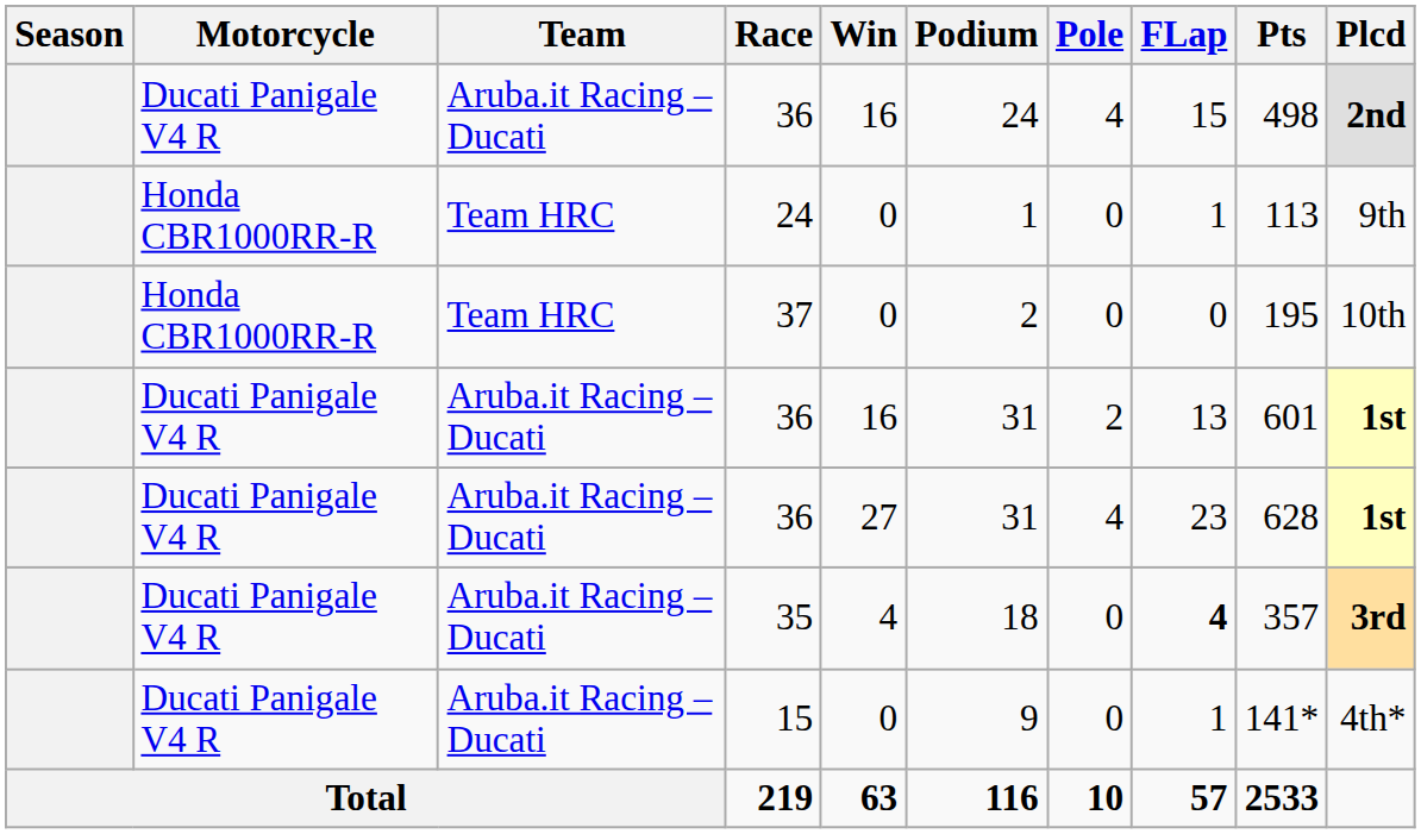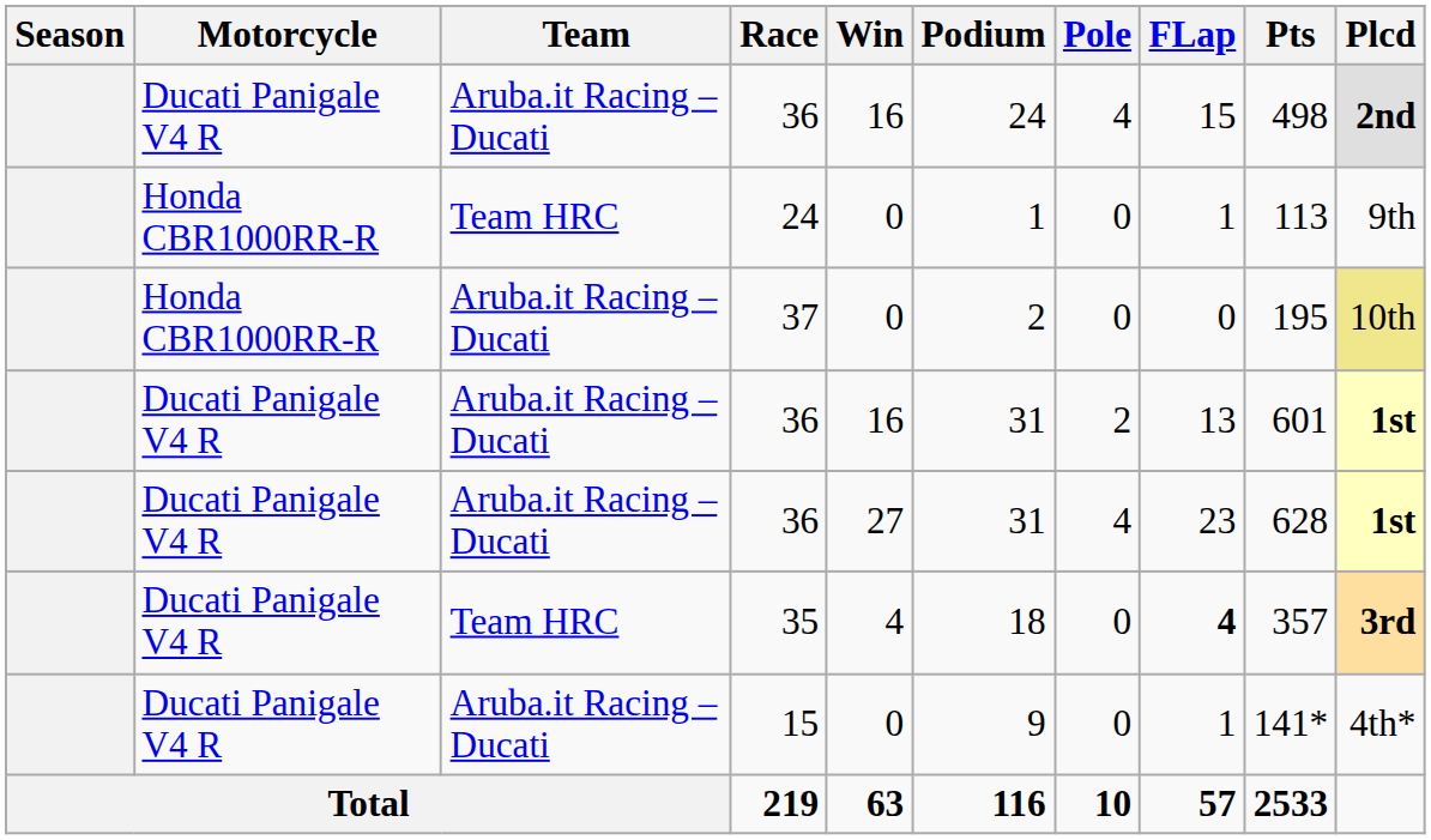 <table class="wikitable" style="text-align:right;">
 <tr>
 <th>Season</th>
 <th>Motorcycle</th>
 <th>Team</th>
 <th>Race</th>
 <th>Win</th>
 <th>Podium</th>
 <th><a href='#'>Pole</a></th>
 <th><a href='#'>FLap</a></th>
 <th>Pts</th>
 <th>Plcd</th>
 </tr>
 <tr>
 <th></th>
 <td style="text-align:left;"><a href='#'>Ducati Panigale V4 R</a></td>
 <td style="text-align:left;"><a href='#'>Aruba.it Racing – Ducati</a></td>
 <td>36</td>
 <td>16</td>
 <td>24</td>
 <td>4</td>
 <td>15</td>
 <td>498</td>
 <td style="background:#DFDFDF;"><strong>2nd</strong></td>
 </tr>
 <tr>
 <th></th>
 <td style="text-align:left;"><a href='#'>Honda CBR1000RR-R</a></td>
 <td style="text-align:left;"><a href='#'>Team HRC</a></td>
 <td>24</td>
 <td>0</td>
 <td>1</td>
 <td>0</td>
 <td>1</td>
 <td>113</td>
 <td>9th</td>
 </tr>
 <tr>
 <th></th>
 <td style="text-align:left;"><a href='#'>Honda CBR1000RR-R</a></td>
-<td style="text-align:left;"><a href='#'>Team HRC</a></td>
+<td style="text-align:left;"><a href='#'>Aruba.it Racing – Ducati</a></td>
 <td>37</td>
 <td>0</td>
 <td>2</td>
 <td>0</td>
 <td>0</td>
 <td>195</td>
-<td>10th</td>
+<td style="background: khaki;">10th</td>
 </tr>
 <tr>
 <th></th>
 <td style="text-align:left;"><a href='#'>Ducati Panigale V4 R</a></td>
 <td style="text-align:left;"><a href='#'>Aruba.it Racing – Ducati</a></td>
 <td>36</td>
 <td>16</td>
 <td>31</td>
 <td>2</td>
 <td>13</td>
 <td>601</td>
 <td style="background:#FFFFBF;"><strong>1st</strong></td>
 </tr>
 <tr>
 <th></th>
 <td style="text-align:left;"><a href='#'>Ducati Panigale V4 R</a></td>
 <td style="text-align:left;"><a href='#'>Aruba.it Racing – Ducati</a></td>
 <td>36</td>
 <td>27</td>
 <td>31</td>
 <td>4</td>
 <td>23</td>
 <td>628</td>
 <td style="background:#FFFFBF;"><strong>1st</strong></td>
 </tr>
 <tr>
 <th></th>
 <td style="text-align:left;"><a href='#'>Ducati Panigale V4 R</a></td>
-<td style="text-align:left;"><a href='#'>Aruba.it Racing – Ducati</a></td>
+<td style="text-align:left;"><a href='#'>Team HRC</a></td>
 <td>35</td>
 <td>4</td>
 <td>18</td>
 <td>0</td>
 <td><strong>4</strong></td>
 <td>357</td>
 <td style="background:#FFDF9F;"><strong>3rd</strong></td>
 </tr>
 <tr>
 <th></th>
 <td style="text-align:left;"><a href='#'>Ducati Panigale V4 R</a></td>
 <td style="text-align:left;"><a href='#'>Aruba.it Racing – Ducati</a></td>
 <td>15</td>
 <td>0</td>
 <td>9</td>
 <td>0</td>
 <td>1</td>
 <td>141*</td>
 <td style="background:#;">4th*</td>
 </tr>
 <tr>
 <th colspan="3">Total</th>
 <td><strong>219</strong></td>
 <td><strong>63</strong></td>
 <td><strong>116</strong></td>
 <td><strong>10</strong></td>
 <td><strong>57</strong></td>
 <td><strong>2533</strong></td>
 <td></td>
 </tr>
 </table>
